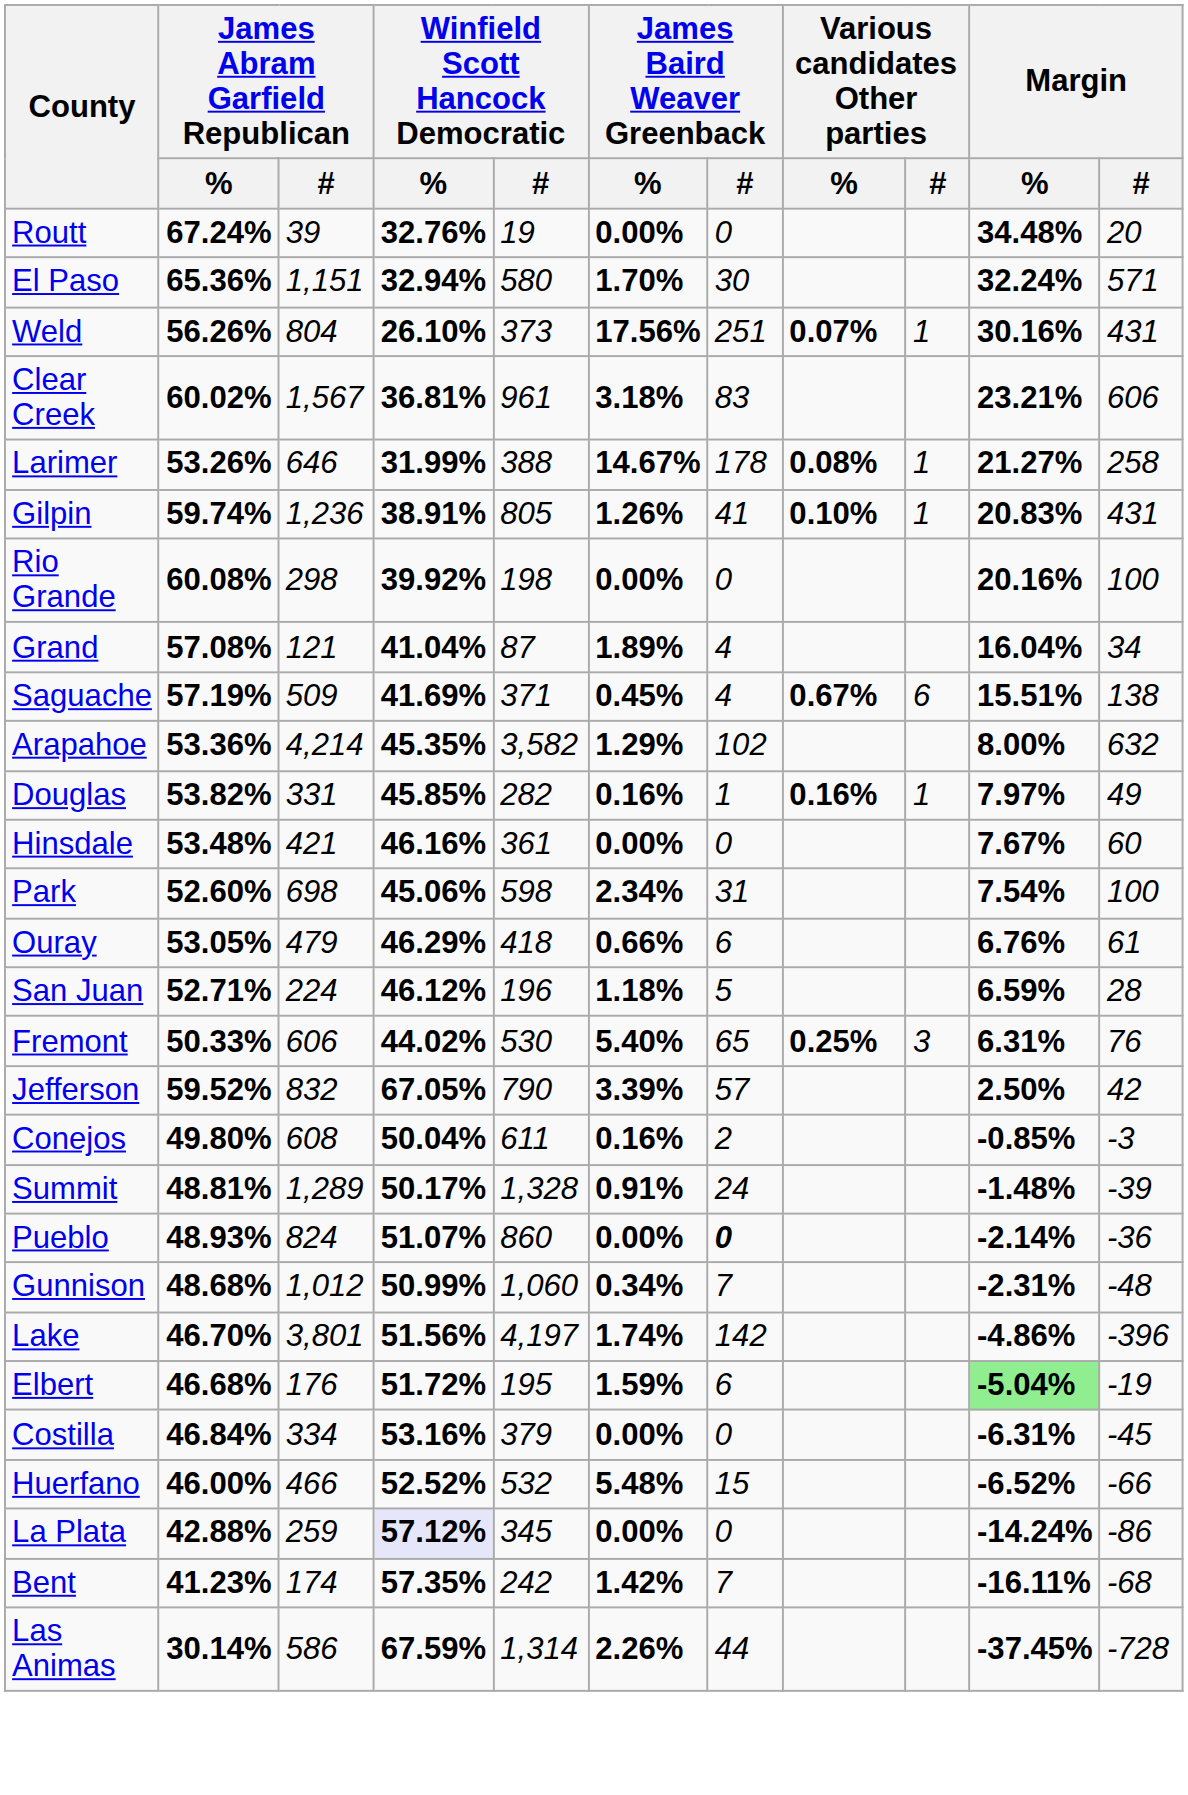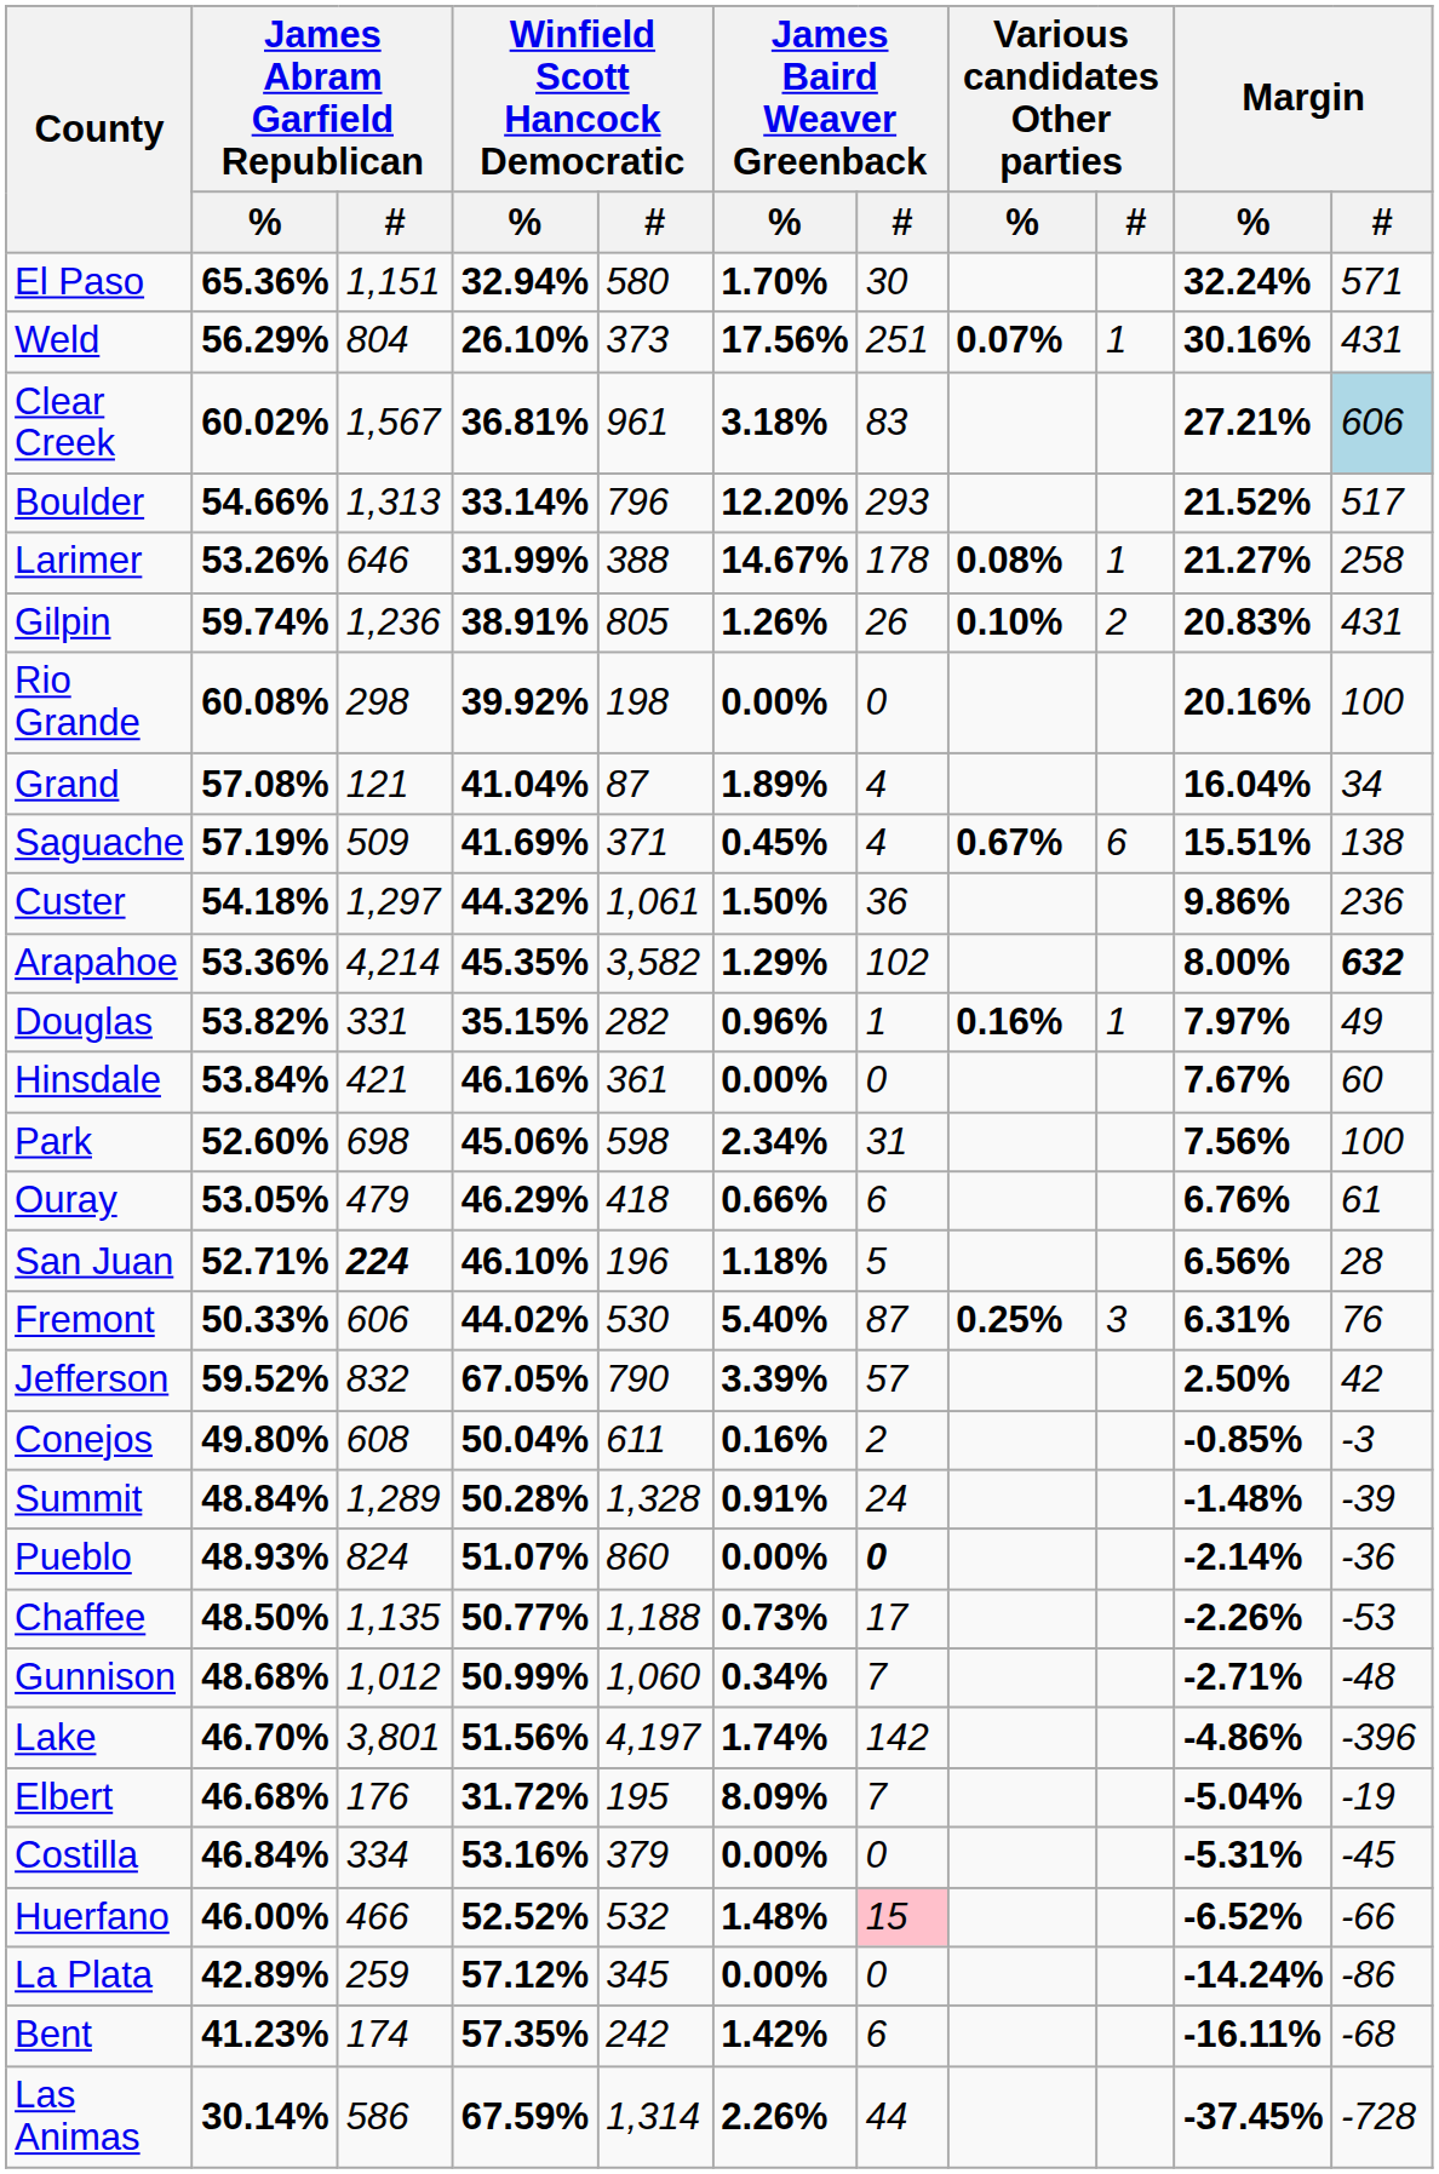 <table class="wikitable sortable">
 <tr>
 <th rowspan="2">County</th>
 <th colspan="2"><a href='#'>James Abram Garfield</a><br>Republican</th>
 <th colspan="2"><a href='#'>Winfield Scott Hancock</a><br>Democratic</th>
 <th colspan="2"><a href='#'>James Baird Weaver</a><br>Greenback</th>
 <th colspan="2">Various candidates<br>Other parties</th>
 <th colspan="2">Margin</th>
 </tr>
 <tr>
 <th style="width:9%;" data-sort-type="number">%</th>
 <th style="width:9%;" data-sort-type="number">#</th>
 <th style="width:9%;" data-sort-type="number">%</th>
 <th style="width:9%;" data-sort-type="number">#</th>
 <th style="width:9%;" data-sort-type="number">%</th>
 <th style="width:9%;" data-sort-type="number">#</th>
 <th style="width:9%;" data-sort-type="number">%</th>
 <th style="width:9%;" data-sort-type="number">#</th>
 <th style="width:9%;" data-sort-type="number">%</th>
 <th style="width:9%;" data-sort-type="number">#</th>
 </tr>
 <tr>
-<td><a href='#'>Routt</a></td>
-<td><strong>67.24%</strong></td>
-<td><em>39</em></td>
-<td><strong>32.76%</strong></td>
-<td><em>19</em></td>
-<td><strong>0.00%</strong></td>
-<td><em>0</em></td>
-<td></td>
-<td></td>
-<td><strong>34.48%</strong></td>
-<td><em>20</em></td>
-</tr>
-<tr>
 <td><a href='#'>El Paso</a></td>
 <td><strong>65.36%</strong></td>
 <td><em>1,151</em></td>
 <td><strong>32.94%</strong></td>
 <td><em>580</em></td>
 <td><strong>1.70%</strong></td>
 <td><em>30</em></td>
 <td></td>
 <td></td>
 <td><strong>32.24%</strong></td>
 <td><em>571</em></td>
 </tr>
 <tr>
 <td><a href='#'>Weld</a></td>
-<td><strong>56.26%</strong></td>
+<td><strong>56.29%</strong></td>
 <td><em>804</em></td>
 <td><strong>26.10%</strong></td>
 <td><em>373</em></td>
 <td><strong>17.56%</strong></td>
 <td><em>251</em></td>
 <td><strong>0.07%</strong></td>
 <td><em>1</em></td>
 <td><strong>30.16%</strong></td>
 <td><em>431</em></td>
 </tr>
 <tr>
 <td><a href='#'>Clear Creek</a></td>
 <td><strong>60.02%</strong></td>
 <td><em>1,567</em></td>
 <td><strong>36.81%</strong></td>
 <td><em>961</em></td>
 <td><strong>3.18%</strong></td>
 <td><em>83</em></td>
 <td></td>
 <td></td>
-<td><strong>23.21%</strong></td>
-<td><em>606</em></td>
+<td><strong>27.21%</strong></td>
+<td style="background: lightblue;"><em>606</em></td>
+</tr>
+<tr>
+<td><a href='#'>Boulder</a></td>
+<td><strong>54.66%</strong></td>
+<td><em>1,313</em></td>
+<td><strong>33.14%</strong></td>
+<td><em>796</em></td>
+<td><strong>12.20%</strong></td>
+<td><em>293</em></td>
+<td></td>
+<td></td>
+<td><strong>21.52%</strong></td>
+<td><em>517</em></td>
 </tr>
 <tr>
 <td><a href='#'>Larimer</a></td>
 <td><strong>53.26%</strong></td>
 <td><em>646</em></td>
 <td><strong>31.99%</strong></td>
 <td><em>388</em></td>
 <td><strong>14.67%</strong></td>
 <td><em>178</em></td>
 <td><strong>0.08%</strong></td>
 <td><em>1</em></td>
 <td><strong>21.27%</strong></td>
 <td><em>258</em></td>
 </tr>
 <tr>
 <td><a href='#'>Gilpin</a></td>
 <td><strong>59.74%</strong></td>
 <td><em>1,236</em></td>
 <td><strong>38.91%</strong></td>
 <td><em>805</em></td>
 <td><strong>1.26%</strong></td>
-<td><em>41</em></td>
+<td><em>26</em></td>
 <td><strong>0.10%</strong></td>
-<td><em>1</em></td>
+<td><em>2</em></td>
 <td><strong>20.83%</strong></td>
 <td><em>431</em></td>
 </tr>
 <tr>
 <td><a href='#'>Rio Grande</a></td>
 <td><strong>60.08%</strong></td>
 <td><em>298</em></td>
 <td><strong>39.92%</strong></td>
 <td><em>198</em></td>
 <td><strong>0.00%</strong></td>
 <td><em>0</em></td>
 <td></td>
 <td></td>
 <td><strong>20.16%</strong></td>
 <td><em>100</em></td>
 </tr>
 <tr>
 <td><a href='#'>Grand</a></td>
 <td><strong>57.08%</strong></td>
 <td><em>121</em></td>
 <td><strong>41.04%</strong></td>
 <td><em>87</em></td>
 <td><strong>1.89%</strong></td>
 <td><em>4</em></td>
 <td></td>
 <td></td>
 <td><strong>16.04%</strong></td>
 <td><em>34</em></td>
 </tr>
 <tr>
 <td><a href='#'>Saguache</a></td>
 <td><strong>57.19%</strong></td>
 <td><em>509</em></td>
 <td><strong>41.69%</strong></td>
 <td><em>371</em></td>
 <td><strong>0.45%</strong></td>
 <td><em>4</em></td>
 <td><strong>0.67%</strong></td>
 <td><em>6</em></td>
 <td><strong>15.51%</strong></td>
 <td><em>138</em></td>
 </tr>
 <tr>
+<td><a href='#'>Custer</a></td>
+<td><strong>54.18%</strong></td>
+<td><em>1,297</em></td>
+<td><strong>44.32%</strong></td>
+<td><em>1,061</em></td>
+<td><strong>1.50%</strong></td>
+<td><em>36</em></td>
+<td></td>
+<td></td>
+<td><strong>9.86%</strong></td>
+<td><em>236</em></td>
+</tr>
+<tr>
 <td><a href='#'>Arapahoe</a></td>
 <td><strong>53.36%</strong></td>
 <td><em>4,214</em></td>
 <td><strong>45.35%</strong></td>
 <td><em>3,582</em></td>
 <td><strong>1.29%</strong></td>
 <td><em>102</em></td>
 <td></td>
 <td></td>
 <td><strong>8.00%</strong></td>
-<td><em>632</em></td>
+<td><strong><em>632</em></strong></td>
 </tr>
 <tr>
 <td><a href='#'>Douglas</a></td>
 <td><strong>53.82%</strong></td>
 <td><em>331</em></td>
-<td><strong>45.85%</strong></td>
+<td><strong>35.15%</strong></td>
 <td><em>282</em></td>
-<td><strong>0.16%</strong></td>
+<td><strong>0.96%</strong></td>
 <td><em>1</em></td>
 <td><strong>0.16%</strong></td>
 <td><em>1</em></td>
 <td><strong>7.97%</strong></td>
 <td><em>49</em></td>
 </tr>
 <tr>
 <td><a href='#'>Hinsdale</a></td>
-<td><strong>53.48%</strong></td>
+<td><strong>53.84%</strong></td>
 <td><em>421</em></td>
 <td><strong>46.16%</strong></td>
 <td><em>361</em></td>
 <td><strong>0.00%</strong></td>
 <td><em>0</em></td>
 <td></td>
 <td></td>
 <td><strong>7.67%</strong></td>
 <td><em>60</em></td>
 </tr>
 <tr>
 <td><a href='#'>Park</a></td>
 <td><strong>52.60%</strong></td>
 <td><em>698</em></td>
 <td><strong>45.06%</strong></td>
 <td><em>598</em></td>
 <td><strong>2.34%</strong></td>
 <td><em>31</em></td>
 <td></td>
 <td></td>
-<td><strong>7.54%</strong></td>
+<td><strong>7.56%</strong></td>
 <td><em>100</em></td>
 </tr>
 <tr>
 <td><a href='#'>Ouray</a></td>
 <td><strong>53.05%</strong></td>
 <td><em>479</em></td>
 <td><strong>46.29%</strong></td>
 <td><em>418</em></td>
 <td><strong>0.66%</strong></td>
 <td><em>6</em></td>
 <td></td>
 <td></td>
 <td><strong>6.76%</strong></td>
 <td><em>61</em></td>
 </tr>
 <tr>
 <td><a href='#'>San Juan</a></td>
 <td><strong>52.71%</strong></td>
-<td><em>224</em></td>
-<td><strong>46.12%</strong></td>
+<td><strong><em>224</em></strong></td>
+<td><strong>46.10%</strong></td>
 <td><em>196</em></td>
 <td><strong>1.18%</strong></td>
 <td><em>5</em></td>
 <td></td>
 <td></td>
-<td><strong>6.59%</strong></td>
+<td><strong>6.56%</strong></td>
 <td><em>28</em></td>
 </tr>
 <tr>
 <td><a href='#'>Fremont</a></td>
 <td><strong>50.33%</strong></td>
 <td><em>606</em></td>
 <td><strong>44.02%</strong></td>
 <td><em>530</em></td>
 <td><strong>5.40%</strong></td>
-<td><em>65</em></td>
+<td><em>87</em></td>
 <td><strong>0.25%</strong></td>
 <td><em>3</em></td>
 <td><strong>6.31%</strong></td>
 <td><em>76</em></td>
 </tr>
 <tr>
 <td><a href='#'>Jefferson</a></td>
 <td><strong>59.52%</strong></td>
 <td><em>832</em></td>
 <td><strong>67.05%</strong></td>
 <td><em>790</em></td>
 <td><strong>3.39%</strong></td>
 <td><em>57</em></td>
 <td></td>
 <td></td>
 <td><strong>2.50%</strong></td>
 <td><em>42</em></td>
 </tr>
 <tr>
 <td><a href='#'>Conejos</a></td>
 <td><strong>49.80%</strong></td>
 <td><em>608</em></td>
 <td><strong>50.04%</strong></td>
 <td><em>611</em></td>
 <td><strong>0.16%</strong></td>
 <td><em>2</em></td>
 <td></td>
 <td></td>
 <td><strong>-0.85%</strong></td>
 <td><em>-3</em></td>
 </tr>
 <tr>
 <td><a href='#'>Summit</a></td>
-<td><strong>48.81%</strong></td>
+<td><strong>48.84%</strong></td>
 <td><em>1,289</em></td>
-<td><strong>50.17%</strong></td>
+<td><strong>50.28%</strong></td>
 <td><em>1,328</em></td>
 <td><strong>0.91%</strong></td>
 <td><em>24</em></td>
 <td></td>
 <td></td>
 <td><strong>-1.48%</strong></td>
 <td><em>-39</em></td>
 </tr>
 <tr>
 <td><a href='#'>Pueblo</a></td>
 <td><strong>48.93%</strong></td>
 <td><em>824</em></td>
 <td><strong>51.07%</strong></td>
 <td><em>860</em></td>
 <td><strong>0.00%</strong></td>
 <td><strong><em>0</em></strong></td>
 <td></td>
 <td></td>
 <td><strong>-2.14%</strong></td>
 <td><em>-36</em></td>
 </tr>
 <tr>
+<td><a href='#'>Chaffee</a></td>
+<td><strong>48.50%</strong></td>
+<td><em>1,135</em></td>
+<td><strong>50.77%</strong></td>
+<td><em>1,188</em></td>
+<td><strong>0.73%</strong></td>
+<td><em>17</em></td>
+<td></td>
+<td></td>
+<td><strong>-2.26%</strong></td>
+<td><em>-53</em></td>
+</tr>
+<tr>
 <td><a href='#'>Gunnison</a></td>
 <td><strong>48.68%</strong></td>
 <td><em>1,012</em></td>
 <td><strong>50.99%</strong></td>
 <td><em>1,060</em></td>
 <td><strong>0.34%</strong></td>
 <td><em>7</em></td>
 <td></td>
 <td></td>
-<td><strong>-2.31%</strong></td>
+<td><strong>-2.71%</strong></td>
 <td><em>-48</em></td>
 </tr>
 <tr>
 <td><a href='#'>Lake</a></td>
 <td><strong>46.70%</strong></td>
 <td><em>3,801</em></td>
 <td><strong>51.56%</strong></td>
 <td><em>4,197</em></td>
 <td><strong>1.74%</strong></td>
 <td><em>142</em></td>
 <td></td>
 <td></td>
 <td><strong>-4.86%</strong></td>
 <td><em>-396</em></td>
 </tr>
 <tr>
 <td><a href='#'>Elbert</a></td>
 <td><strong>46.68%</strong></td>
 <td><em>176</em></td>
-<td><strong>51.72%</strong></td>
+<td><strong>31.72%</strong></td>
 <td><em>195</em></td>
-<td><strong>1.59%</strong></td>
-<td><em>6</em></td>
+<td><strong>8.09%</strong></td>
+<td><em>7</em></td>
 <td></td>
 <td></td>
-<td style="background: lightgreen;"><strong>-5.04%</strong></td>
+<td><strong>-5.04%</strong></td>
 <td><em>-19</em></td>
 </tr>
 <tr>
 <td><a href='#'>Costilla</a></td>
 <td><strong>46.84%</strong></td>
 <td><em>334</em></td>
 <td><strong>53.16%</strong></td>
 <td><em>379</em></td>
 <td><strong>0.00%</strong></td>
 <td><em>0</em></td>
 <td></td>
 <td></td>
-<td><strong>-6.31%</strong></td>
+<td><strong>-5.31%</strong></td>
 <td><em>-45</em></td>
 </tr>
 <tr>
 <td><a href='#'>Huerfano</a></td>
 <td><strong>46.00%</strong></td>
 <td><em>466</em></td>
 <td><strong>52.52%</strong></td>
 <td><em>532</em></td>
-<td><strong>5.48%</strong></td>
-<td><em>15</em></td>
+<td><strong>1.48%</strong></td>
+<td style="background: pink;"><em>15</em></td>
 <td></td>
 <td></td>
 <td><strong>-6.52%</strong></td>
 <td><em>-66</em></td>
 </tr>
 <tr>
 <td><a href='#'>La Plata</a></td>
-<td><strong>42.88%</strong></td>
+<td><strong>42.89%</strong></td>
 <td><em>259</em></td>
-<td style="background: lavender;"><strong>57.12%</strong></td>
+<td><strong>57.12%</strong></td>
 <td><em>345</em></td>
 <td><strong>0.00%</strong></td>
 <td><em>0</em></td>
 <td></td>
 <td></td>
 <td><strong>-14.24%</strong></td>
 <td><em>-86</em></td>
 </tr>
 <tr>
 <td><a href='#'>Bent</a></td>
 <td><strong>41.23%</strong></td>
 <td><em>174</em></td>
 <td><strong>57.35%</strong></td>
 <td><em>242</em></td>
 <td><strong>1.42%</strong></td>
-<td><em>7</em></td>
+<td><em>6</em></td>
 <td></td>
 <td></td>
 <td><strong>-16.11%</strong></td>
 <td><em>-68</em></td>
 </tr>
 <tr>
 <td><a href='#'>Las Animas</a></td>
 <td><strong>30.14%</strong></td>
 <td><em>586</em></td>
 <td><strong>67.59%</strong></td>
 <td><em>1,314</em></td>
 <td><strong>2.26%</strong></td>
 <td><em>44</em></td>
 <td></td>
 <td></td>
 <td><strong>-37.45%</strong></td>
 <td><em>-728</em></td>
 </tr>
 </table>
